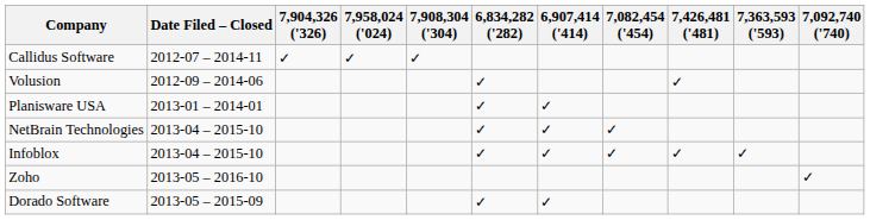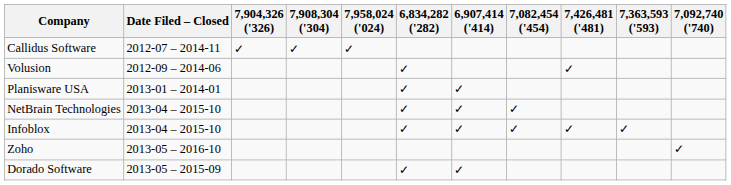 <table class="wikitable">
 <tr>
 <th>Company</th>
 <th>Date Filed – Closed</th>
 <th>7,904,326<br>('326)</th>
+<th>7,908,304<br>('304)</th>
 <th>7,958,024<br>('024)</th>
-<th>7,908,304<br>('304)</th>
 <th>6,834,282<br>('282)</th>
 <th>6,907,414<br>('414)</th>
 <th>7,082,454<br>('454)</th>
 <th>7,426,481<br>('481)</th>
 <th>7,363,593<br>('593)</th>
 <th>7,092,740<br>('740)</th>
 </tr>
 <tr>
 <td>Callidus Software</td>
 <td>2012-07 – 2014-11</td>
 <td>✓</td>
 <td>✓</td>
 <td>✓</td>
 <td></td>
 <td></td>
 <td></td>
 <td></td>
 <td></td>
 <td></td>
 </tr>
 <tr>
 <td>Volusion</td>
 <td>2012-09 – 2014-06</td>
 <td></td>
 <td></td>
 <td></td>
 <td>✓</td>
 <td></td>
 <td></td>
 <td>✓</td>
 <td></td>
 <td></td>
 </tr>
 <tr>
 <td>Planisware USA</td>
 <td>2013-01 – 2014-01</td>
 <td></td>
 <td></td>
 <td></td>
 <td>✓</td>
 <td>✓</td>
 <td></td>
 <td></td>
 <td></td>
 <td></td>
 </tr>
 <tr>
 <td>NetBrain Technologies</td>
 <td>2013-04 – 2015-10</td>
 <td></td>
 <td></td>
 <td></td>
 <td>✓</td>
 <td>✓</td>
 <td>✓</td>
 <td></td>
 <td></td>
 <td></td>
 </tr>
 <tr>
 <td>Infoblox</td>
 <td>2013-04 – 2015-10</td>
 <td></td>
 <td></td>
 <td></td>
 <td>✓</td>
 <td>✓</td>
 <td>✓</td>
 <td>✓</td>
 <td>✓</td>
 <td></td>
 </tr>
 <tr>
 <td>Zoho</td>
 <td>2013-05 – 2016-10</td>
 <td></td>
 <td></td>
 <td></td>
 <td></td>
 <td></td>
 <td></td>
 <td></td>
 <td></td>
 <td>✓</td>
 </tr>
 <tr>
 <td>Dorado Software</td>
 <td>2013-05 – 2015-09</td>
 <td></td>
 <td></td>
 <td></td>
 <td>✓</td>
 <td>✓</td>
 <td></td>
 <td></td>
 <td></td>
 <td></td>
 </tr>
 </table>
